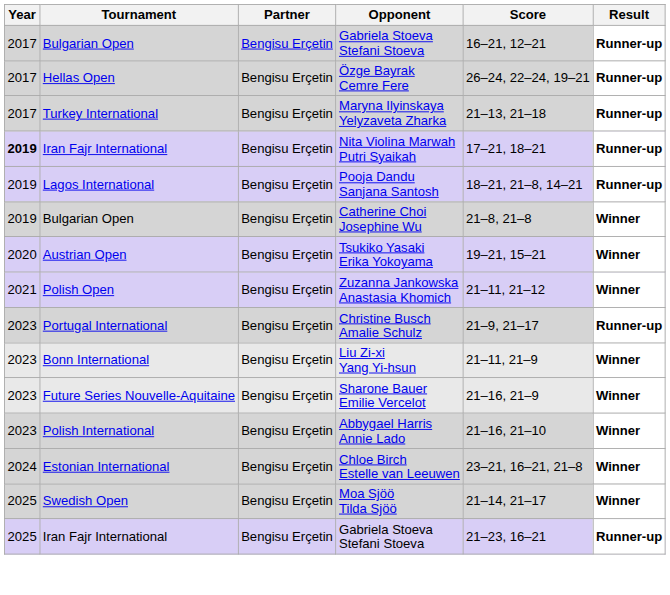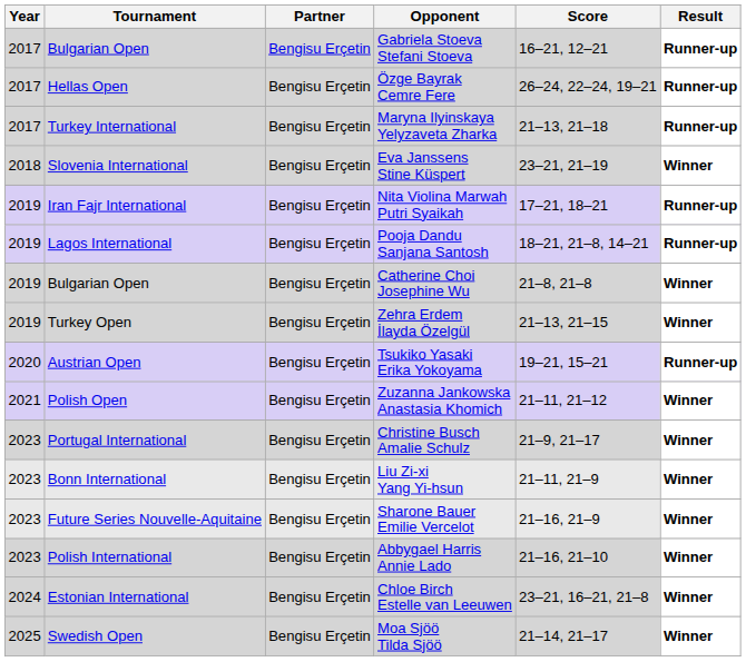 <table class="sortable wikitable" style="font-size: 90%;">
 <tr>
 <th>Year</th>
 <th>Tournament</th>
 <th>Partner</th>
 <th>Opponent</th>
 <th>Score</th>
 <th>Result</th>
 </tr>
 <tr style="background:#D5D5D5">
 <td align="center">2017</td>
 <td align="left"><a href='#'>Bulgarian Open</a></td>
 <td align="left"> <a href='#'>Bengisu Erçetin</a></td>
 <td align="left"> <a href='#'>Gabriela Stoeva</a><br> <a href='#'>Stefani Stoeva</a></td>
 <td align="left">16–21, 12–21</td>
 <td style="text-align:left; background:white"> <strong>Runner-up</strong></td>
 </tr>
 <tr style="background:#D5D5D5">
 <td align="center">2017</td>
 <td align="left"><a href='#'>Hellas Open</a></td>
 <td align="left"> Bengisu Erçetin</td>
 <td align="left"> <a href='#'>Özge Bayrak</a><br> <a href='#'>Cemre Fere</a></td>
 <td align="left">26–24, 22–24, 19–21</td>
 <td style="text-align:left; background:white"> <strong>Runner-up</strong></td>
 </tr>
 <tr style="background:#D5D5D5">
 <td align="center">2017</td>
 <td align="left"><a href='#'>Turkey International</a></td>
 <td align="left"> Bengisu Erçetin</td>
 <td align="left"> <a href='#'>Maryna Ilyinskaya</a><br> <a href='#'>Yelyzaveta Zharka</a></td>
 <td align="left">21–13, 21–18</td>
 <td style="text-align:left; background:white"> <strong>Runner-up</strong></td>
 </tr>
+<tr style="background:#D5D5D5">
+<td align="center">2018</td>
+<td align="left"><a href='#'>Slovenia International</a></td>
+<td align="left"> Bengisu Erçetin</td>
+<td align="left"> <a href='#'>Eva Janssens</a><br> <a href='#'>Stine Küspert</a></td>
+<td align="left">23–21, 21–19</td>
+<td style="text-align:left; background:white"> <strong>Winner</strong></td>
+</tr>
 <tr style="background:#D8CEF6">
-<td align="center"><strong>2019</strong></td>
+<td align="center">2019</td>
 <td align="left"><a href='#'>Iran Fajr International</a></td>
 <td align="left"> Bengisu Erçetin</td>
 <td align="left"> <a href='#'>Nita Violina Marwah</a><br> <a href='#'>Putri Syaikah</a></td>
 <td align="left">17–21, 18–21</td>
 <td style="text-align:left; background:white"> <strong>Runner-up</strong></td>
 </tr>
 <tr style="background:#D8CEF6">
 <td align="center">2019</td>
 <td align="left"><a href='#'>Lagos International</a></td>
 <td align="left"> Bengisu Erçetin</td>
 <td align="left"> <a href='#'>Pooja Dandu</a><br> <a href='#'>Sanjana Santosh</a></td>
 <td align="left">18–21, 21–8, 14–21</td>
 <td style="text-align:left; background:white"> <strong>Runner-up</strong></td>
 </tr>
 <tr style="background:#D5D5D5">
 <td align="center">2019</td>
 <td align="left">Bulgarian Open</td>
 <td align="left"> Bengisu Erçetin</td>
 <td align="left"> <a href='#'>Catherine Choi</a><br> <a href='#'>Josephine Wu</a></td>
 <td align="left">21–8, 21–8</td>
 <td style="text-align:left; background:white"> <strong>Winner</strong></td>
 </tr>
+<tr style="background:#D5D5D5">
+<td align="center">2019</td>
+<td align="left">Turkey Open</td>
+<td align="left"> Bengisu Erçetin</td>
+<td align="left"> <a href='#'>Zehra Erdem</a><br> <a href='#'>İlayda Özelgül</a></td>
+<td align="left">21–13, 21–15</td>
+<td style="text-align:left; background:white"> <strong>Winner</strong></td>
+</tr>
 <tr style="background:#D8CEF6">
 <td align="center">2020</td>
 <td align="left"><a href='#'>Austrian Open</a></td>
 <td align="left"> Bengisu Erçetin</td>
 <td align="left"> <a href='#'>Tsukiko Yasaki</a><br> <a href='#'>Erika Yokoyama</a></td>
 <td align="left">19–21, 15–21</td>
-<td style="text-align:left; background:white"> <strong>Winner</strong></td>
+<td style="text-align:left; background:white"> <strong>Runner-up</strong></td>
 </tr>
 <tr bgcolor="#D8CEF6">
 <td align="center">2021</td>
 <td align="left"><a href='#'>Polish Open</a></td>
 <td align="left"> Bengisu Erçetin</td>
 <td align="left"> <a href='#'>Zuzanna Jankowska</a><br> <a href='#'>Anastasia Khomich</a></td>
 <td align="left">21–11, 21–12</td>
 <td style="text-align:left; background:white"> <strong>Winner</strong></td>
 </tr>
 <tr style="background:#D5D5D5">
 <td align="center">2023</td>
 <td align="left"><a href='#'>Portugal International</a></td>
 <td align="left"> Bengisu Erçetin</td>
 <td align="left"> <a href='#'>Christine Busch</a><br> <a href='#'>Amalie Schulz</a></td>
 <td align="left">21–9, 21–17</td>
-<td style="text-align:left; background:white"> <strong>Runner-up</strong></td>
+<td style="text-align:left; background:white"> <strong>Winner</strong></td>
 </tr>
 <tr style="background:#E9E9E9">
 <td align="center">2023</td>
 <td align="left"><a href='#'>Bonn International</a></td>
 <td align="left"> Bengisu Erçetin</td>
 <td align="left"> <a href='#'>Liu Zi-xi</a><br> <a href='#'>Yang Yi-hsun</a></td>
 <td align="left">21–11, 21–9</td>
 <td style="text-align:left; background:white"> <strong>Winner</strong></td>
 </tr>
 <tr style="background:#E9E9E9">
 <td align="center">2023</td>
 <td align="left"><a href='#'>Future Series Nouvelle-Aquitaine</a></td>
 <td align="left"> Bengisu Erçetin</td>
 <td align="left"> <a href='#'>Sharone Bauer</a><br> <a href='#'>Emilie Vercelot</a></td>
 <td align="left">21–16, 21–9</td>
 <td style="text-align:left; background:white"> <strong>Winner</strong></td>
 </tr>
 <tr style="background:#D5D5D5">
 <td align="center">2023</td>
 <td align="left"><a href='#'>Polish International</a></td>
 <td align="left"> Bengisu Erçetin</td>
 <td align="left"> <a href='#'>Abbygael Harris</a><br> <a href='#'>Annie Lado</a></td>
 <td align="left">21–16, 21–10</td>
 <td style="text-align:left; background:white"> <strong>Winner</strong></td>
 </tr>
 <tr style="background:#D5D5D5">
 <td align="center">2024</td>
 <td align="left"><a href='#'>Estonian International</a></td>
 <td align="left"> Bengisu Erçetin</td>
 <td align="left"> <a href='#'>Chloe Birch</a><br> <a href='#'>Estelle van Leeuwen</a></td>
 <td align="left">23–21, 16–21, 21–8</td>
 <td style="text-align:left; background:white"> <strong>Winner</strong></td>
 </tr>
 <tr style="background:#D5D5D5">
 <td align="center">2025</td>
 <td align="left"><a href='#'>Swedish Open</a></td>
 <td align="left"> Bengisu Erçetin</td>
 <td align="left"> <a href='#'>Moa Sjöö</a><br> <a href='#'>Tilda Sjöö</a></td>
 <td align="left">21–14, 21–17</td>
 <td style="text-align:left; background:white"> <strong>Winner</strong></td>
 </tr>
-<tr style="background:#D8CEF6">
-<td align="center">2025</td>
-<td align="left">Iran Fajr International</td>
-<td align="left"> Bengisu Erçetin</td>
-<td align="left"> Gabriela Stoeva<br> Stefani Stoeva</td>
-<td align="left">21–23, 16–21</td>
-<td style="text-align:left; background:white"> <strong>Runner-up</strong></td>
-</tr>
 </table>
